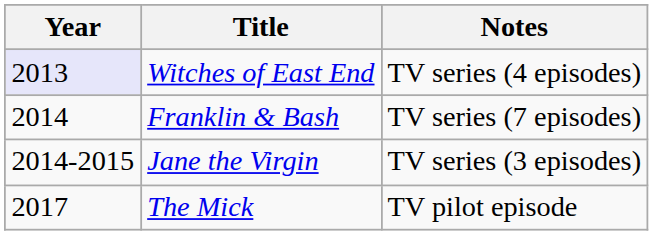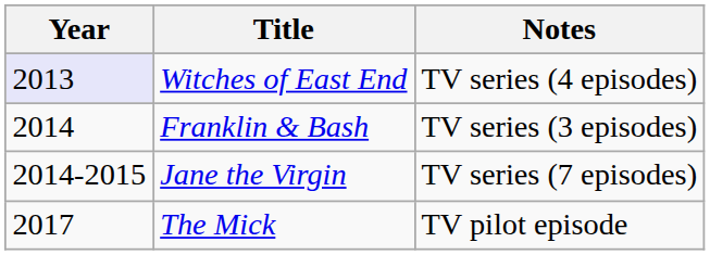 <table class="wikitable sortable">
 <tr>
 <th>Year</th>
 <th>Title</th>
 <th>Notes</th>
 </tr>
 <tr>
 <td style="background: lavender;">2013</td>
 <td><em><a href='#'>Witches of East End</a></em></td>
 <td>TV series (4 episodes)</td>
 </tr>
 <tr>
 <td>2014</td>
 <td><em><a href='#'>Franklin & Bash</a></em></td>
-<td>TV series (7 episodes)</td>
+<td>TV series (3 episodes)</td>
 </tr>
 <tr>
 <td>2014-2015</td>
 <td><em><a href='#'>Jane the Virgin</a></em></td>
-<td>TV series (3 episodes)</td>
+<td>TV series (7 episodes)</td>
 </tr>
 <tr>
 <td>2017</td>
 <td><em><a href='#'>The Mick</a></em></td>
 <td>TV pilot episode</td>
 </tr>
 </table>
